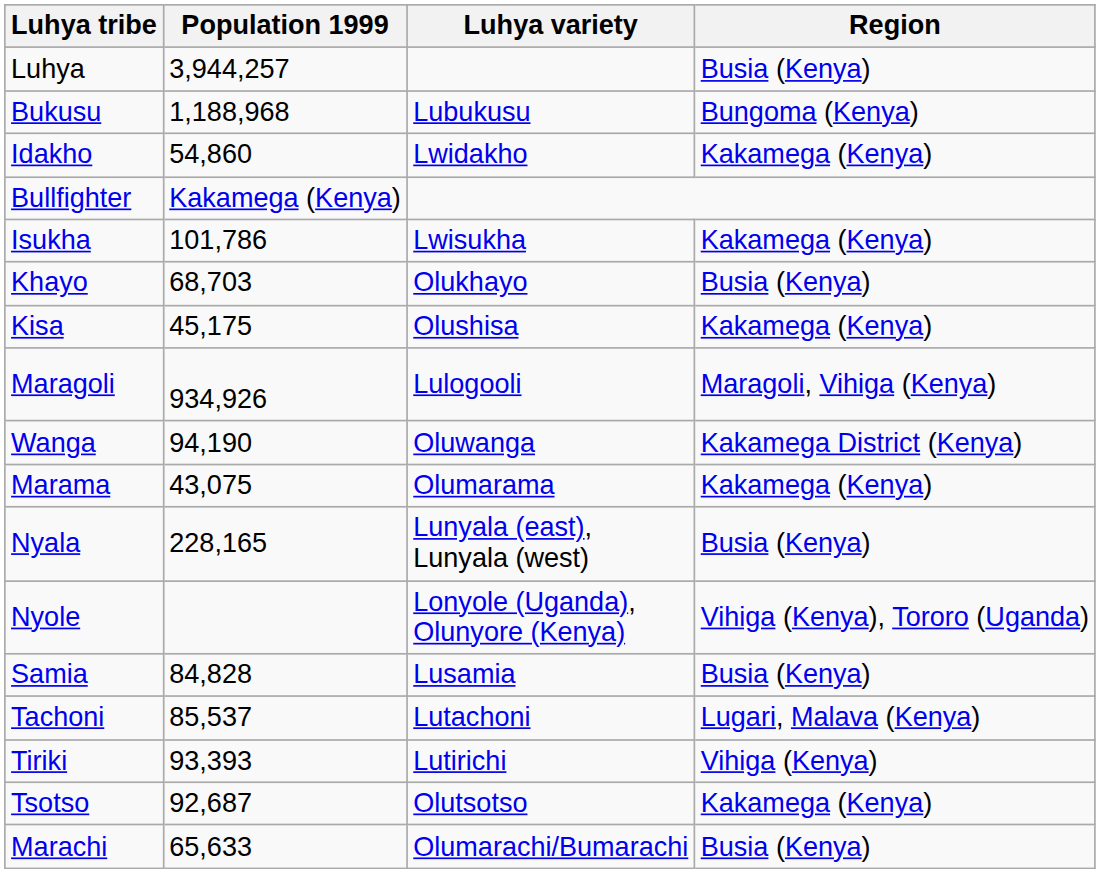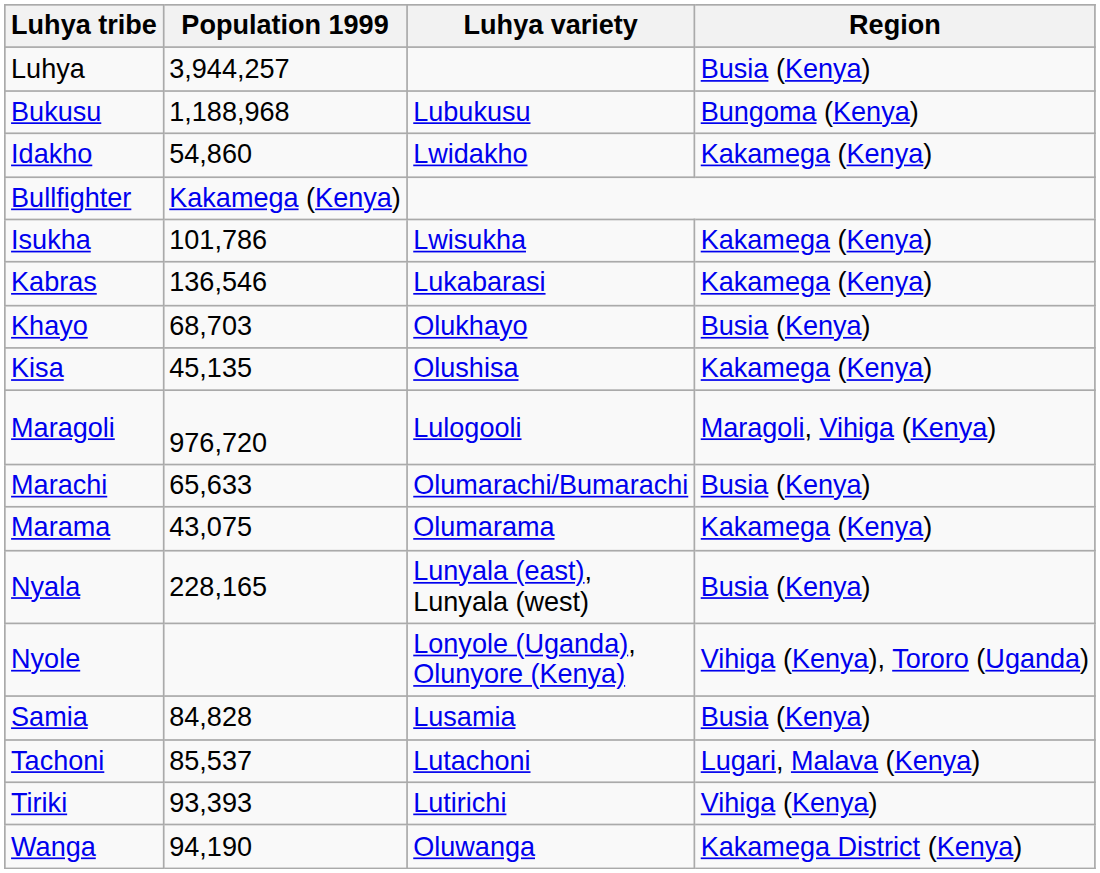 <table class="wikitable sortable">
 <tr>
 <th>Luhya tribe</th>
 <th>Population 1999</th>
 <th>Luhya variety</th>
 <th>Region</th>
 </tr>
 <tr>
 <td>Luhya</td>
 <td>3,944,257</td>
 <td></td>
 <td><a href='#'>Busia</a> (<a href='#'>Kenya</a>)</td>
 </tr>
 <tr>
 <td><a href='#'>Bukusu</a></td>
 <td>1,188,968</td>
 <td><a href='#'>Lubukusu</a></td>
 <td><a href='#'>Bungoma</a> (<a href='#'>Kenya</a>)</td>
 </tr>
 <tr>
 <td><a href='#'>Idakho</a></td>
 <td>54,860</td>
 <td><a href='#'>Lwidakho</a></td>
 <td><a href='#'>Kakamega</a> (<a href='#'>Kenya</a>)</td>
 </tr>
 <tr>
 <td><a href='#'>Bullfighter</a></td>
 <td><a href='#'>Kakamega</a> (<a href='#'>Kenya</a>)</td>
 </tr>
 <tr>
 <td><a href='#'>Isukha</a></td>
 <td>101,786</td>
 <td><a href='#'>Lwisukha</a></td>
 <td><a href='#'>Kakamega</a> (<a href='#'>Kenya</a>)</td>
 </tr>
 <tr>
+<td><a href='#'>Kabras</a></td>
+<td>136,546</td>
+<td><a href='#'>Lukabarasi</a></td>
+<td><a href='#'>Kakamega</a> (<a href='#'>Kenya</a>)</td>
+</tr>
+<tr>
 <td><a href='#'>Khayo</a></td>
 <td>68,703</td>
 <td><a href='#'>Olukhayo</a></td>
 <td><a href='#'>Busia</a> (<a href='#'>Kenya</a>)</td>
 </tr>
 <tr>
 <td><a href='#'>Kisa</a></td>
-<td>45,175</td>
+<td>45,135</td>
 <td><a href='#'>Olushisa</a></td>
 <td><a href='#'>Kakamega</a> (<a href='#'>Kenya</a>)</td>
 </tr>
 <tr>
 <td><a href='#'>Maragoli</a></td>
-<td><br>934,926</td>
+<td><br>976,720</td>
 <td><a href='#'>Lulogooli</a></td>
 <td><a href='#'>Maragoli</a>, <a href='#'>Vihiga</a> (<a href='#'>Kenya</a>)</td>
 </tr>
 <tr>
-<td><a href='#'>Wanga</a></td>
-<td>94,190</td>
-<td><a href='#'>Oluwanga</a></td>
-<td><a href='#'>Kakamega District</a> (<a href='#'>Kenya</a>)</td>
+<td><a href='#'>Marachi</a></td>
+<td>65,633</td>
+<td><a href='#'>Olumarachi/Bumarachi</a></td>
+<td><a href='#'>Busia</a> (<a href='#'>Kenya</a>)</td>
 </tr>
 <tr>
 <td><a href='#'>Marama</a></td>
 <td>43,075</td>
 <td><a href='#'>Olumarama</a></td>
 <td><a href='#'>Kakamega</a> (<a href='#'>Kenya</a>)</td>
 </tr>
 <tr>
 <td><a href='#'>Nyala</a></td>
 <td>228,165</td>
 <td><a href='#'>Lunyala (east)</a>, <br>Lunyala (west)</td>
 <td><a href='#'>Busia</a> (<a href='#'>Kenya</a>)</td>
 </tr>
 <tr>
 <td><a href='#'>Nyole</a></td>
 <td></td>
 <td><a href='#'>Lonyole (Uganda)</a>, <br><a href='#'>Olunyore (Kenya)</a></td>
 <td><a href='#'>Vihiga</a> (<a href='#'>Kenya</a>), <a href='#'>Tororo</a> (<a href='#'>Uganda</a>)</td>
 </tr>
 <tr>
 <td><a href='#'>Samia</a></td>
 <td>84,828</td>
 <td><a href='#'>Lusamia</a></td>
 <td><a href='#'>Busia</a> (<a href='#'>Kenya</a>)</td>
 </tr>
 <tr>
 <td><a href='#'>Tachoni</a></td>
 <td>85,537</td>
 <td><a href='#'>Lutachoni</a></td>
 <td><a href='#'>Lugari</a>, <a href='#'>Malava</a> (<a href='#'>Kenya</a>)</td>
 </tr>
 <tr>
 <td><a href='#'>Tiriki</a></td>
 <td>93,393</td>
 <td><a href='#'>Lutirichi</a></td>
 <td><a href='#'>Vihiga</a> (<a href='#'>Kenya</a>)</td>
 </tr>
 <tr>
-<td><a href='#'>Tsotso</a></td>
-<td>92,687</td>
-<td><a href='#'>Olutsotso</a></td>
-<td><a href='#'>Kakamega</a> (<a href='#'>Kenya</a>)</td>
-</tr>
-<tr>
-<td><a href='#'>Marachi</a></td>
-<td>65,633</td>
-<td><a href='#'>Olumarachi/Bumarachi</a></td>
-<td><a href='#'>Busia</a> (<a href='#'>Kenya</a>)</td>
+<td><a href='#'>Wanga</a></td>
+<td>94,190</td>
+<td><a href='#'>Oluwanga</a></td>
+<td><a href='#'>Kakamega District</a> (<a href='#'>Kenya</a>)</td>
 </tr>
 </table>
